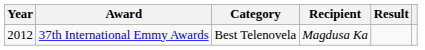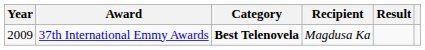 <table class="wikitable">
 <tr>
 <th>Year</th>
 <th>Award</th>
 <th>Category</th>
 <th>Recipient</th>
 <th>Result</th>
 <th></th>
 </tr>
 <tr>
-<td>2012</td>
+<td>2009</td>
 <td><a href='#'>37th International Emmy Awards</a></td>
-<td>Best Telenovela</td>
+<td><strong>Best Telenovela</strong></td>
 <td><em>Magdusa Ka</em></td>
 <td></td>
 <td></td>
 </tr>
 </table>
